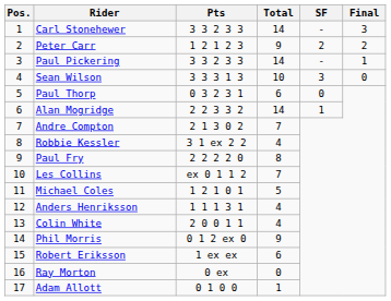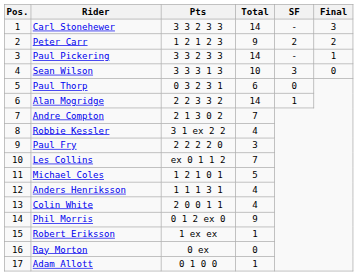 <table class=wikitable>
 <tr>
 <th width=25px>Pos.</th>
 <th width=180px>Rider</th>
 <th width=100px>Pts</th>
 <th width=50px>Total</th>
 <th width=50px>SF</th>
 <th width=50px>Final</th>
 </tr>
 <tr align=center >
 <td>1</td>
 <td align=left> <a href='#'>Carl Stonehewer</a></td>
 <td>3	3	2	3	3</td>
 <td>14</td>
 <td>-</td>
 <td>3</td>
 </tr>
 <tr align=center>
 <td>2</td>
 <td align=left> <a href='#'>Peter Carr</a></td>
 <td>1	2	1	2	3</td>
 <td>9</td>
 <td>2</td>
 <td>2</td>
 </tr>
 <tr align=center>
 <td>3</td>
 <td align=left> <a href='#'>Paul Pickering</a></td>
 <td>3	3	2	3	3</td>
 <td>14</td>
 <td>-</td>
 <td>1</td>
 </tr>
 <tr align=center>
 <td>4</td>
 <td align=left> <a href='#'>Sean Wilson</a></td>
 <td>3	3	3	1	3</td>
 <td>10</td>
 <td>3</td>
 <td>0</td>
 </tr>
 <tr align=center>
 <td>5</td>
 <td align=left> <a href='#'>Paul Thorp</a></td>
 <td>0	3	2	3	1</td>
 <td>6</td>
 <td>0</td>
 </tr>
 <tr align=center>
 <td>6</td>
 <td align=left> <a href='#'>Alan Mogridge</a></td>
 <td>2	2	3	3	2</td>
 <td>14</td>
 <td>1</td>
 </tr>
 <tr align=center>
 <td>7</td>
 <td align=left> <a href='#'>Andre Compton</a></td>
 <td>2	1	3	0	2</td>
 <td>7</td>
 </tr>
 <tr align=center>
 <td>8</td>
 <td align=left> <a href='#'>Robbie Kessler</a></td>
 <td>3	1	ex	2	2</td>
 <td>4</td>
 </tr>
 <tr align=center>
 <td>9</td>
 <td align=left> <a href='#'>Paul Fry</a></td>
 <td>2	2	2	2	0</td>
-<td>8</td>
+<td>3</td>
 </tr>
 <tr align=center>
 <td>10</td>
 <td align=left> <a href='#'>Les Collins</a></td>
 <td>ex	0	1	1	2</td>
 <td>7</td>
 </tr>
 <tr align=center>
 <td>11</td>
 <td align=left> <a href='#'>Michael Coles</a></td>
 <td>1	2	1	0	1</td>
 <td>5</td>
 </tr>
 <tr align=center>
 <td>12</td>
 <td align=left> <a href='#'>Anders Henriksson</a></td>
 <td>1	1	1	3	1</td>
 <td>4</td>
 </tr>
 <tr align=center>
 <td>13</td>
 <td align=left> <a href='#'>Colin White</a></td>
 <td>2	0	0	1	1</td>
 <td>4</td>
 </tr>
 <tr align=center>
 <td>14</td>
 <td align=left> <a href='#'>Phil Morris</a></td>
 <td>0	1	2	ex	0</td>
 <td>9</td>
 </tr>
 <tr align=center>
 <td>15</td>
 <td align=left> <a href='#'>Robert Eriksson</a></td>
 <td>1	ex	ex</td>
-<td>6</td>
+<td>1</td>
 </tr>
 <tr align=center>
 <td>16</td>
 <td align=left> <a href='#'>Ray Morton</a></td>
 <td>0	ex</td>
 <td>0</td>
 </tr>
 <tr align=center>
 <td>17</td>
 <td align=left> <a href='#'>Adam Allott</a></td>
 <td>0	1	0	0</td>
 <td>1</td>
 </tr>
 </table>
